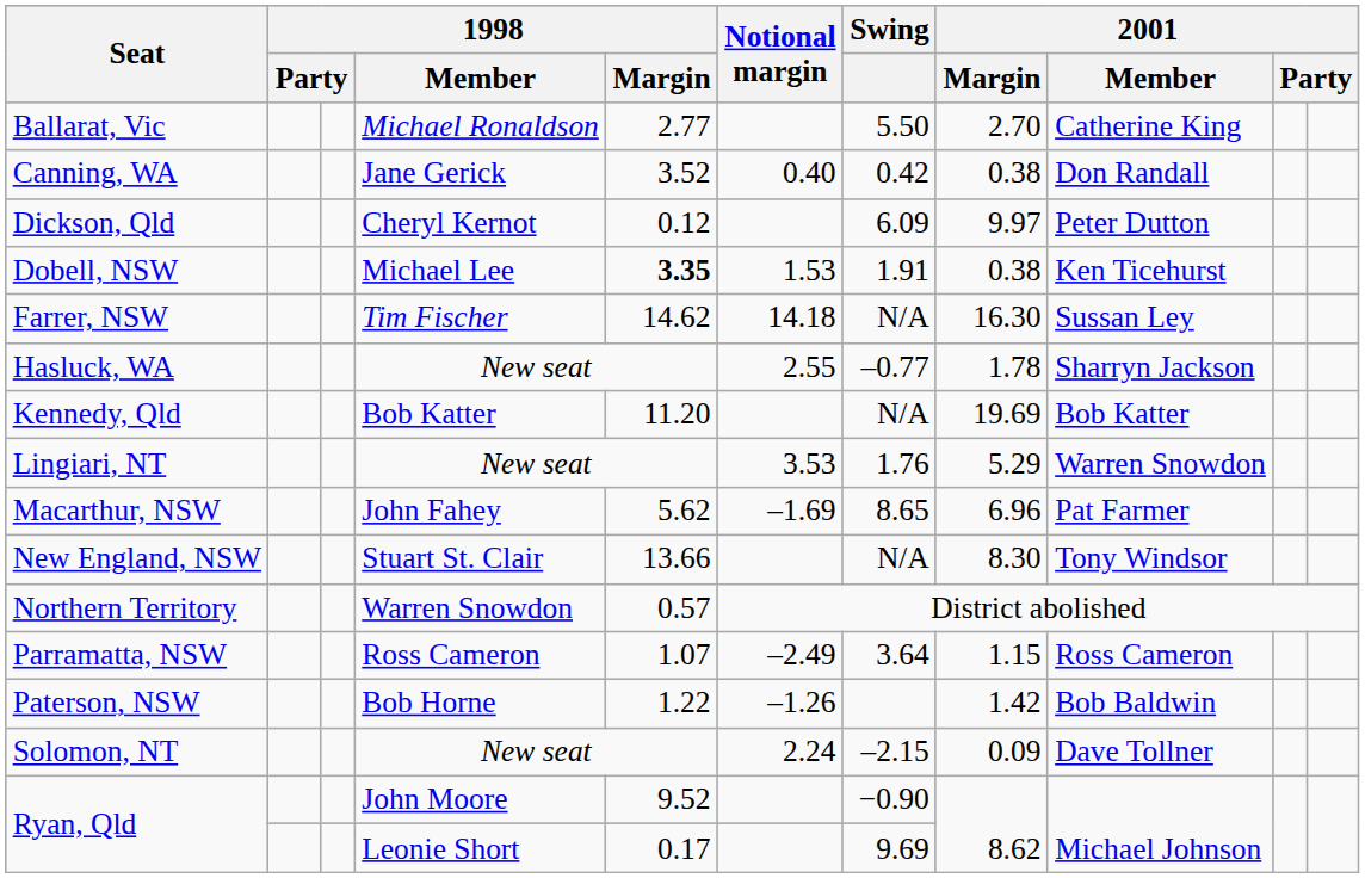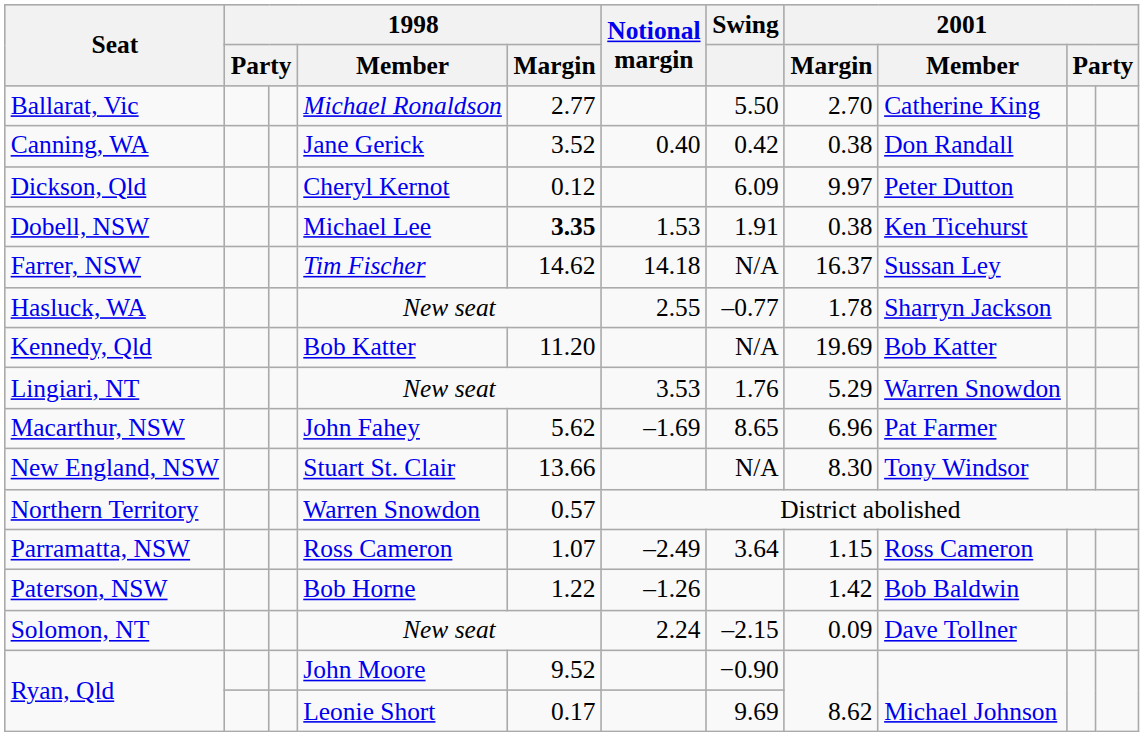 <table class="wikitable">
 <tr>
 <th rowspan=2>Seat</th>
 <th colspan=4>1998</th>
 <th rowspan=2><a href='#'>Notional</a><br>margin</th>
 <th>Swing</th>
 <th colspan=4>2001</th>
 </tr>
 <tr>
 <th colspan=2>Party</th>
 <th>Member</th>
 <th><strong>Margin</strong></th>
 <th></th>
 <th><strong>Margin</strong></th>
 <th><strong>Member</strong></th>
 <th colspan=2><strong>Party</strong></th>
 </tr>
 <tr>
 <td><a href='#'>Ballarat, Vic</a></td>
 <td> </td>
 <td></td>
 <td><em><a href='#'>Michael Ronaldson</a></em></td>
 <td align=right>2.77</td>
 <td align=right></td>
 <td align=right>5.50</td>
 <td align=right>2.70</td>
 <td><a href='#'>Catherine King</a></td>
 <td></td>
 <td> </td>
 </tr>
 <tr>
 <td><a href='#'>Canning, WA</a></td>
 <td> </td>
 <td></td>
 <td><a href='#'>Jane Gerick</a></td>
 <td align=right>3.52</td>
 <td align=right>0.40</td>
 <td align=right>0.42</td>
 <td align=right>0.38</td>
 <td><a href='#'>Don Randall</a></td>
 <td></td>
 <td> </td>
 </tr>
 <tr>
 <td><a href='#'>Dickson, Qld</a></td>
 <td> </td>
 <td></td>
 <td><a href='#'>Cheryl Kernot</a></td>
 <td align=right>0.12</td>
 <td align=right></td>
 <td align=right>6.09</td>
 <td align=right>9.97</td>
 <td><a href='#'>Peter Dutton</a></td>
 <td></td>
 <td> </td>
 </tr>
 <tr>
 <td><a href='#'>Dobell, NSW</a></td>
 <td> </td>
 <td></td>
 <td><a href='#'>Michael Lee</a></td>
 <td align=right><strong>3.35</strong></td>
 <td align=right>1.53</td>
 <td align=right>1.91</td>
 <td align=right>0.38</td>
 <td><a href='#'>Ken Ticehurst</a></td>
 <td></td>
 <td> </td>
 </tr>
 <tr>
 <td><a href='#'>Farrer, NSW</a></td>
 <td> </td>
 <td></td>
 <td><em><a href='#'>Tim Fischer</a></em></td>
 <td align=right>14.62</td>
 <td align=right>14.18</td>
 <td align=right>N/A</td>
-<td align=right>16.30</td>
+<td align=right>16.37</td>
 <td><a href='#'>Sussan Ley</a></td>
 <td></td>
 <td> </td>
 </tr>
 <tr>
 <td><a href='#'>Hasluck, WA</a></td>
 <td></td>
 <td></td>
 <td colspan=2 align=center><em>New seat</em></td>
 <td align=right>2.55</td>
 <td align=right>–0.77</td>
 <td align=right>1.78</td>
 <td><a href='#'>Sharryn Jackson</a></td>
 <td></td>
 <td></td>
 </tr>
 <tr>
 <td><a href='#'>Kennedy, Qld</a></td>
 <td> </td>
 <td></td>
 <td><a href='#'>Bob Katter</a></td>
 <td align=right>11.20</td>
 <td align=right></td>
 <td align=right>N/A</td>
 <td align=right>19.69</td>
 <td><a href='#'>Bob Katter</a></td>
 <td></td>
 <td> </td>
 </tr>
 <tr>
 <td><a href='#'>Lingiari, NT</a></td>
 <td></td>
 <td></td>
 <td colspan=2 align=center><em>New seat</em></td>
 <td align=right>3.53</td>
 <td align=right>1.76</td>
 <td align=right>5.29</td>
 <td><a href='#'>Warren Snowdon</a></td>
 <td></td>
 <td></td>
 </tr>
 <tr>
 <td><a href='#'>Macarthur, NSW</a></td>
 <td></td>
 <td></td>
 <td><a href='#'>John Fahey</a></td>
 <td align=right>5.62</td>
 <td align=right>–1.69</td>
 <td align=right>8.65</td>
 <td align=right>6.96</td>
 <td><a href='#'>Pat Farmer</a></td>
 <td></td>
 <td> </td>
 </tr>
 <tr>
 <td><a href='#'>New England, NSW</a></td>
 <td> </td>
 <td></td>
 <td><a href='#'>Stuart St. Clair</a></td>
 <td align=right>13.66</td>
 <td align=right></td>
 <td align=right>N/A</td>
 <td align=right>8.30</td>
 <td><a href='#'>Tony Windsor</a></td>
 <td></td>
 <td> </td>
 </tr>
 <tr>
 <td><a href='#'>Northern Territory</a></td>
 <td></td>
 <td></td>
 <td><a href='#'>Warren Snowdon</a></td>
 <td align=right>0.57</td>
 <td colspan=6 align=center>District abolished</td>
 </tr>
 <tr>
 <td><a href='#'>Parramatta, NSW</a></td>
 <td> </td>
 <td></td>
 <td><a href='#'>Ross Cameron</a></td>
 <td align=right>1.07</td>
 <td align=right>–2.49</td>
 <td align=right>3.64</td>
 <td align=right>1.15</td>
 <td><a href='#'>Ross Cameron</a></td>
 <td></td>
 <td> </td>
 </tr>
 <tr>
 <td><a href='#'>Paterson, NSW</a></td>
 <td></td>
 <td></td>
 <td><a href='#'>Bob Horne</a></td>
 <td align=right>1.22</td>
 <td align=right>–1.26</td>
 <td align=right></td>
 <td align=right>1.42</td>
 <td><a href='#'>Bob Baldwin</a></td>
 <td></td>
 <td></td>
 </tr>
 <tr>
 <td><a href='#'>Solomon, NT</a></td>
 <td></td>
 <td></td>
 <td colspan=2 align=center><em>New seat</em></td>
 <td align=right>2.24</td>
 <td align=right>–2.15</td>
 <td align=right>0.09</td>
 <td><a href='#'>Dave Tollner</a></td>
 <td></td>
 <td></td>
 </tr>
 <tr>
 <td rowspan="2"><a href='#'>Ryan, Qld</a></td>
 <td></td>
 <td></td>
 <td><a href='#'>John Moore</a></td>
 <td align=right>9.52</td>
 <td align=right></td>
 <td align=right>−0.90</td>
 <td rowspan=2 valign=bottom align=right>8.62</td>
 <td rowspan=2 valign=bottom><a href='#'>Michael Johnson</a></td>
 <td rowspan=2 valign=bottom></td>
 <td rowspan=2 ></td>
 </tr>
 <tr>
 <td> </td>
 <td></td>
 <td><a href='#'>Leonie Short</a></td>
 <td align=right>0.17</td>
 <td align=right></td>
 <td align=right>9.69</td>
 </tr>
 </table>
